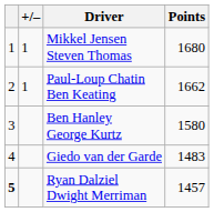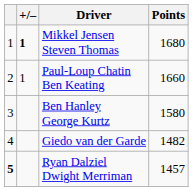 <table class="wikitable" style="font-size: 95%;">
 <tr>
 <th scope="col"></th>
 <th scope="col">+/–</th>
 <th scope="col">Driver</th>
 <th scope="col">Points</th>
 </tr>
 <tr>
 <td align=center>1</td>
-<td align="left"> 1</td>
+<td align="left"><strong> 1</strong></td>
 <td> <a href='#'>Mikkel Jensen</a><br> <a href='#'>Steven Thomas</a></td>
 <td align=right>1680</td>
 </tr>
 <tr>
 <td align=center>2</td>
 <td align="left"> 1</td>
 <td> <a href='#'>Paul-Loup Chatin</a><br> <a href='#'>Ben Keating</a></td>
-<td align=right>1662</td>
+<td align=right>1660</td>
 </tr>
 <tr>
 <td align=center>3</td>
 <td align="left"></td>
 <td> <a href='#'>Ben Hanley</a><br> <a href='#'>George Kurtz</a></td>
 <td align=right>1580</td>
 </tr>
 <tr>
 <td align=center>4</td>
 <td align="left"></td>
 <td> <a href='#'>Giedo van der Garde</a></td>
-<td align=right>1483</td>
+<td align=right>1482</td>
 </tr>
 <tr>
 <td align=center><strong>5</strong></td>
 <td align="left"></td>
 <td> <a href='#'>Ryan Dalziel</a><br> <a href='#'>Dwight Merriman</a></td>
 <td align=right>1457</td>
 </tr>
 </table>
